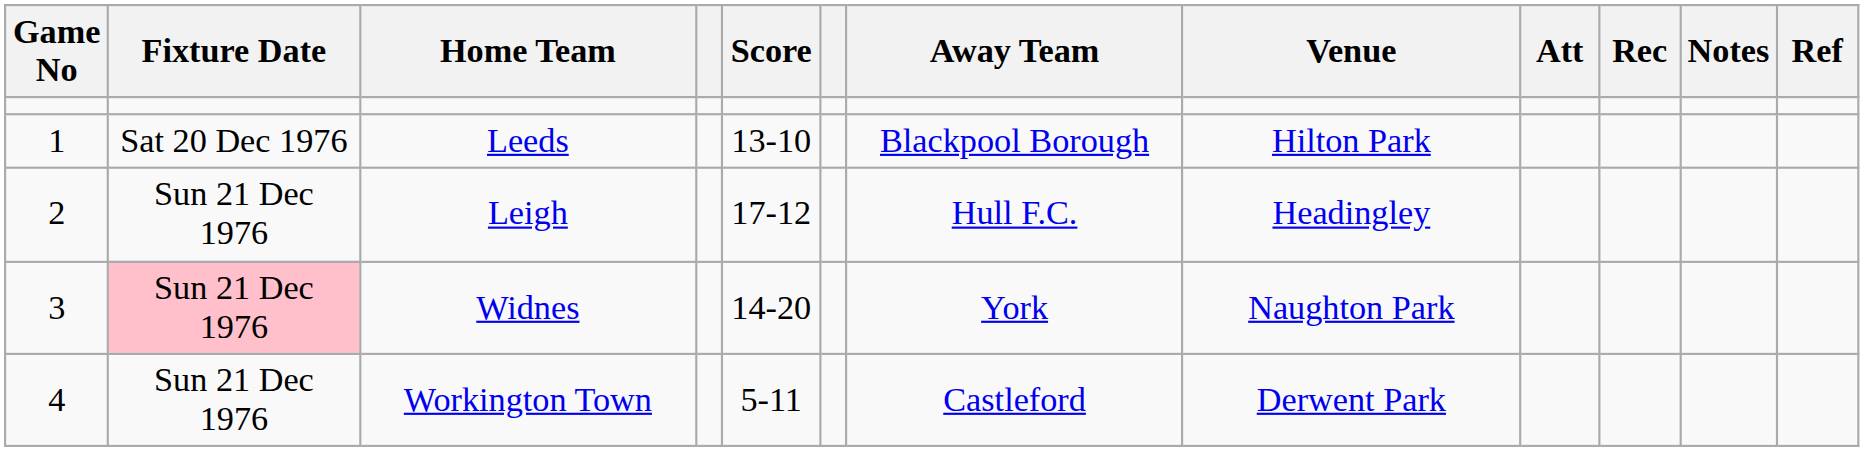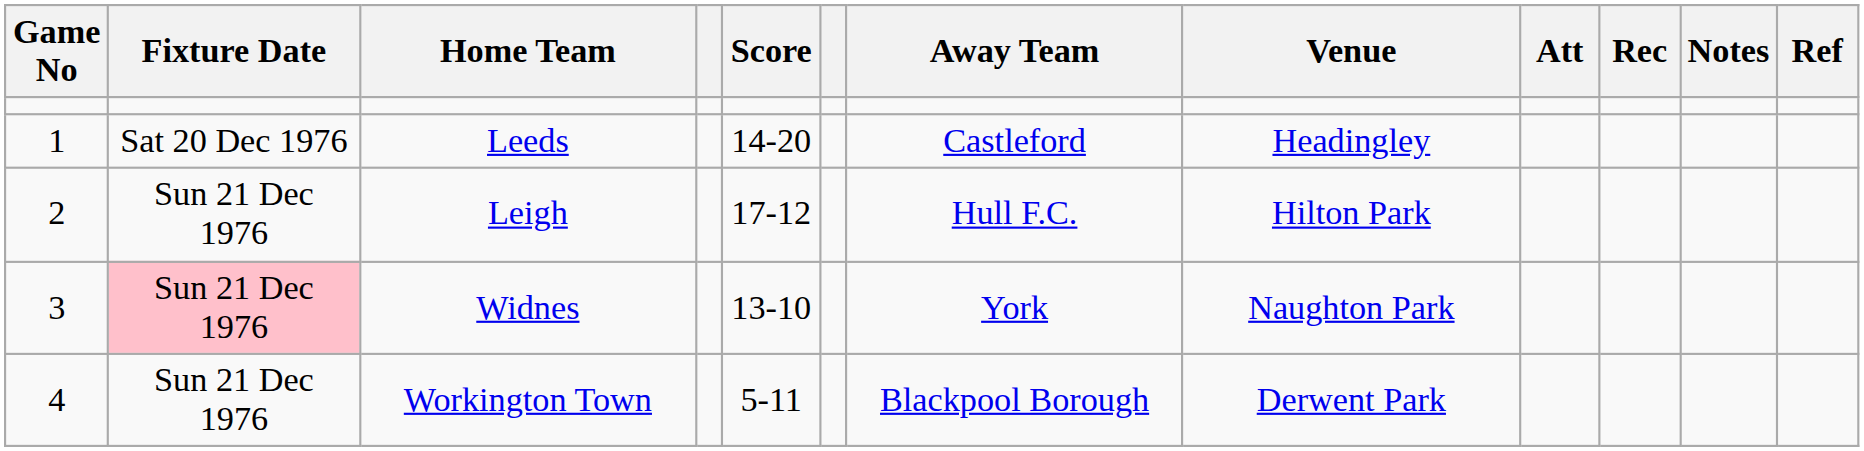 <table class="wikitable" style="text-align:center;">
 <tr>
 <th width=10 abbr="No">Game No</th>
 <th width=110 abbr="Date">Fixture Date</th>
 <th width=150 abbr="Home Team">Home Team</th>
 <th width=5 abbr="space"></th>
 <th width=20 abbr="Score">Score</th>
 <th width=5 abbr="space"></th>
 <th width=150 abbr="Away Team">Away Team</th>
 <th width=150 abbr="Venue">Venue</th>
 <th width=30 abbr="Att">Att</th>
 <th width=30 abbr="Rec">Rec</th>
 <th width=20 abbr="Notes">Notes</th>
 <th width=30 abbr="Ref">Ref</th>
 </tr>
 <tr>
 <td></td>
 <td></td>
 <td></td>
 <td></td>
 <td></td>
 <td></td>
 <td></td>
 <td></td>
 <td></td>
 <td></td>
 <td></td>
 </tr>
 <tr>
 <td>1</td>
 <td>Sat 20 Dec 1976</td>
 <td><a href='#'>Leeds</a></td>
 <td></td>
-<td>13-10</td>
+<td>14-20</td>
 <td></td>
-<td><a href='#'>Blackpool Borough</a></td>
-<td><a href='#'>Hilton Park</a></td>
+<td><a href='#'>Castleford</a></td>
+<td><a href='#'>Headingley</a></td>
 <td></td>
 <td></td>
 <td></td>
 <td></td>
 </tr>
 <tr>
 <td>2</td>
 <td>Sun 21 Dec 1976</td>
 <td><a href='#'>Leigh</a></td>
 <td></td>
 <td>17-12</td>
 <td></td>
 <td><a href='#'>Hull F.C.</a></td>
-<td><a href='#'>Headingley</a></td>
+<td><a href='#'>Hilton Park</a></td>
 <td></td>
 <td></td>
 <td></td>
 <td></td>
 </tr>
 <tr>
 <td>3</td>
 <td style="background: pink;">Sun 21 Dec 1976</td>
 <td><a href='#'>Widnes</a></td>
 <td></td>
-<td>14-20</td>
+<td>13-10</td>
 <td></td>
 <td><a href='#'>York</a></td>
 <td><a href='#'>Naughton Park</a></td>
 <td></td>
 <td></td>
 <td></td>
 <td></td>
 </tr>
 <tr>
 <td>4</td>
 <td>Sun 21 Dec 1976</td>
 <td><a href='#'>Workington Town</a></td>
 <td></td>
 <td>5-11</td>
 <td></td>
-<td><a href='#'>Castleford</a></td>
+<td><a href='#'>Blackpool Borough</a></td>
 <td><a href='#'>Derwent Park</a></td>
 <td></td>
 <td></td>
 <td></td>
 <td></td>
 </tr>
 </table>
